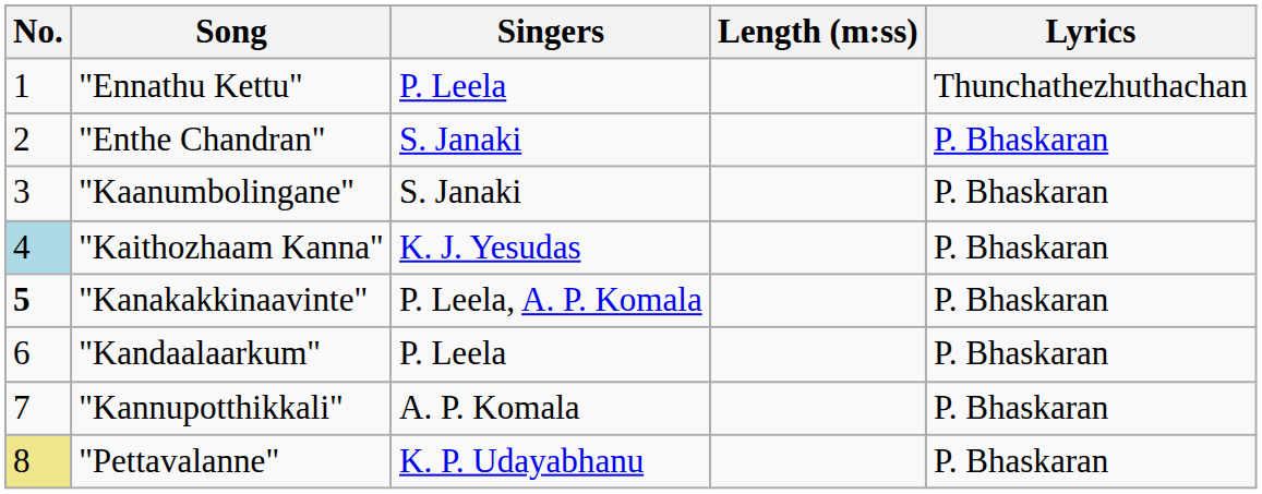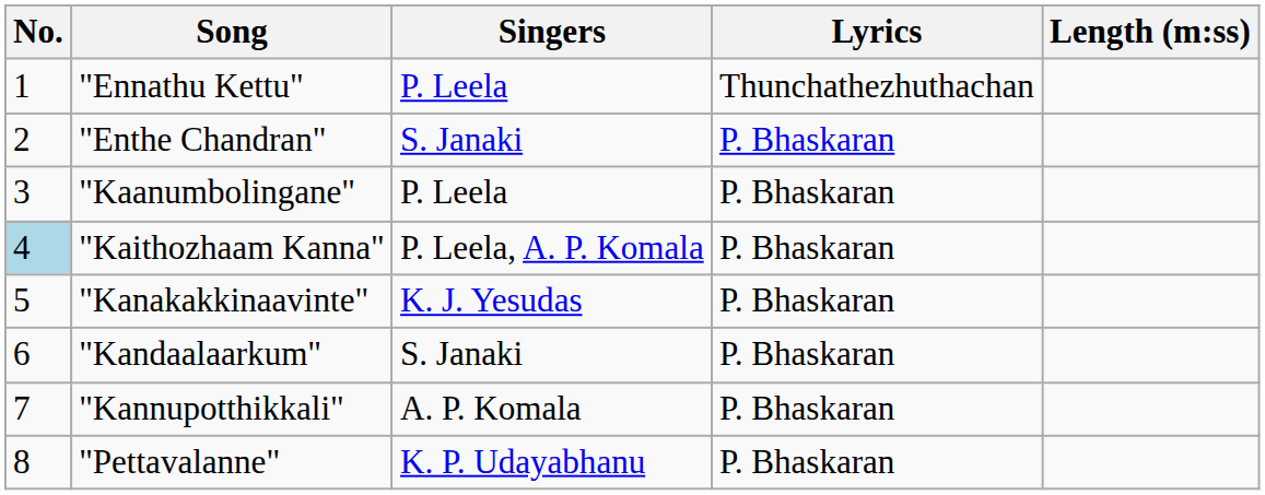 <table class="wikitable"|->
 <tr>
 <th>No.</th>
 <th>Song</th>
 <th>Singers</th>
+<th>Lyrics</th>
 <th>Length (m:ss)</th>
-<th>Lyrics</th>
 </tr>
 <tr>
 <td>1</td>
 <td>"Ennathu Kettu"</td>
 <td><a href='#'>P. Leela</a></td>
+<td>Thunchathezhuthachan</td>
 <td></td>
-<td>Thunchathezhuthachan</td>
 </tr>
 <tr>
 <td>2</td>
 <td>"Enthe Chandran"</td>
 <td><a href='#'>S. Janaki</a></td>
+<td><a href='#'>P. Bhaskaran</a></td>
 <td></td>
-<td><a href='#'>P. Bhaskaran</a></td>
 </tr>
 <tr>
 <td>3</td>
 <td>"Kaanumbolingane"</td>
-<td>S. Janaki</td>
+<td>P. Leela</td>
+<td>P. Bhaskaran</td>
 <td></td>
-<td>P. Bhaskaran</td>
 </tr>
 <tr>
 <td style="background: lightblue;">4</td>
 <td>"Kaithozhaam Kanna"</td>
-<td><a href='#'>K. J. Yesudas</a></td>
+<td>P. Leela, <a href='#'>A. P. Komala</a></td>
+<td>P. Bhaskaran</td>
 <td></td>
-<td>P. Bhaskaran</td>
 </tr>
 <tr>
-<td><strong>5</strong></td>
+<td>5</td>
 <td>"Kanakakkinaavinte"</td>
-<td>P. Leela, <a href='#'>A. P. Komala</a></td>
+<td><a href='#'>K. J. Yesudas</a></td>
+<td>P. Bhaskaran</td>
 <td></td>
-<td>P. Bhaskaran</td>
 </tr>
 <tr>
 <td>6</td>
 <td>"Kandaalaarkum"</td>
-<td>P. Leela</td>
+<td>S. Janaki</td>
+<td>P. Bhaskaran</td>
 <td></td>
-<td>P. Bhaskaran</td>
 </tr>
 <tr>
 <td>7</td>
 <td>"Kannupotthikkali"</td>
 <td>A. P. Komala</td>
+<td>P. Bhaskaran</td>
 <td></td>
-<td>P. Bhaskaran</td>
 </tr>
 <tr>
-<td style="background: khaki;">8</td>
+<td>8</td>
 <td>"Pettavalanne"</td>
 <td><a href='#'>K. P. Udayabhanu</a></td>
+<td>P. Bhaskaran</td>
 <td></td>
-<td>P. Bhaskaran</td>
 </tr>
 </table>
